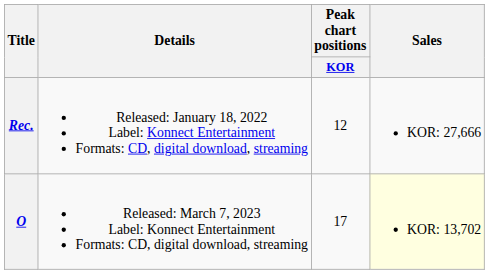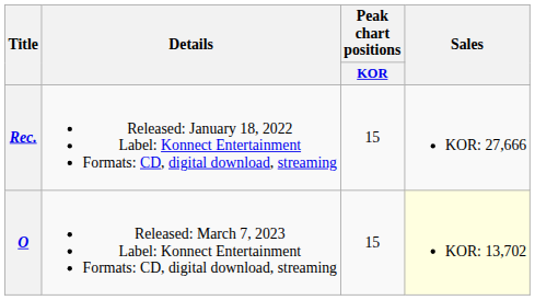 <table class="wikitable plainrowheaders" style="text-align:center">
 <tr>
 <th scope="col" rowspan="2">Title</th>
 <th scope="col" rowspan="2">Details</th>
 <th scope="col">Peak chart<br>positions</th>
 <th scope="col" rowspan="2">Sales</th>
 </tr>
 <tr>
 <th scope="col" style="font-size:90%; width:2.5em"><a href='#'>KOR</a><br></th>
 </tr>
 <tr>
 <th scope="row"><em><a href='#'>Rec.</a></em></th>
 <td><br><ul><li>Released: January 18, 2022</li><li>Label: <a href='#'>Konnect Entertainment</a></li><li>Formats: <a href='#'>CD</a>, <a href='#'>digital download</a>, <a href='#'>streaming</a></li></ul></td>
-<td>12</td>
+<td>15</td>
 <td><br><ul><li>KOR: 27,666</li></ul></td>
 </tr>
 <tr>
 <th scope="row"><em><a href='#'>O</a></em></th>
 <td><br><ul><li>Released: March 7, 2023</li><li>Label: Konnect Entertainment</li><li>Formats: CD, digital download, streaming</li></ul></td>
-<td>17</td>
+<td>15</td>
 <td style="background: lightyellow;"><br><ul><li>KOR: 13,702</li></ul></td>
 </tr>
 </table>
